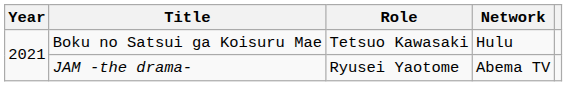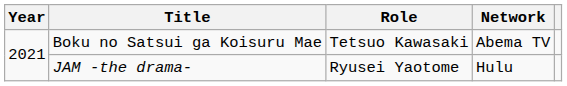 <table class="wikitable sortable">
 <tr>
 <th>Year</th>
 <th>Title</th>
 <th>Role</th>
 <th class="unsortable">Network</th>
 <th class="unsortable"></th>
 </tr>
 <tr>
 <td rowspan="2">2021</td>
 <td>Boku no Satsui ga Koisuru Mae</td>
 <td>Tetsuo Kawasaki</td>
-<td>Hulu</td>
+<td>Abema TV</td>
 <td></td>
 </tr>
 <tr>
 <td><em>JAM -the drama-</em></td>
 <td>Ryusei Yaotome</td>
-<td>Abema TV</td>
+<td>Hulu</td>
 <td></td>
 </tr>
 </table>
